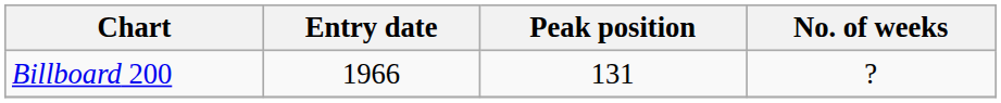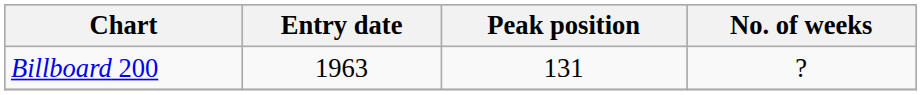 <table border=1 cellspacing=0 cellpadding=2 width="550px" class="wikitable">
 <tr>
 <th align="center">Chart</th>
 <th align="center">Entry date</th>
 <th align="center">Peak position</th>
 <th align="center">No. of weeks</th>
 </tr>
 <tr>
 <td align="left"><a href='#'><em>Billboard</em> 200</a></td>
-<td align="center">1966</td>
+<td align="center">1963</td>
 <td align="center">131</td>
 <td align="center">?</td>
 </tr>
 <tr>
 </tr>
 </table>
